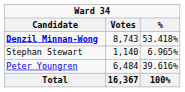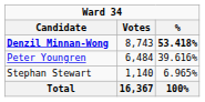 <table class="wikitable">
 <tr>
 <td Colspan="3" align="center"><strong>Ward 34</strong></td>
 </tr>
 <tr>
 <th bgcolor="#DDDDFF" width="150px">Candidate</th>
 <th bgcolor="#DDDDFF">Votes</th>
 <th bgcolor="#DDDDFF">%</th>
 </tr>
 <tr>
 <td><strong><a href='#'>Denzil Minnan-Wong</a></strong></td>
 <td align=right>8,743</td>
-<td align=right>53.418%</td>
+<td align=right><strong>53.418%</strong></td>
+</tr>
+<tr>
+<td><a href='#'>Peter Youngren</a></td>
+<td align=right>6,484</td>
+<td align=right>39.616%</td>
 </tr>
 <tr>
 <td>Stephan Stewart</td>
 <td align=right>1,140</td>
 <td align=right>6.965%</td>
 </tr>
 <tr>
-<td><a href='#'>Peter Youngren</a></td>
-<td align=right>6,484</td>
-<td align=right>39.616%</td>
-</tr>
-<tr>
 <th>Total</th>
 <th align=right>16,367</th>
 <th align=right>100%</th>
 </tr>
 </table>
